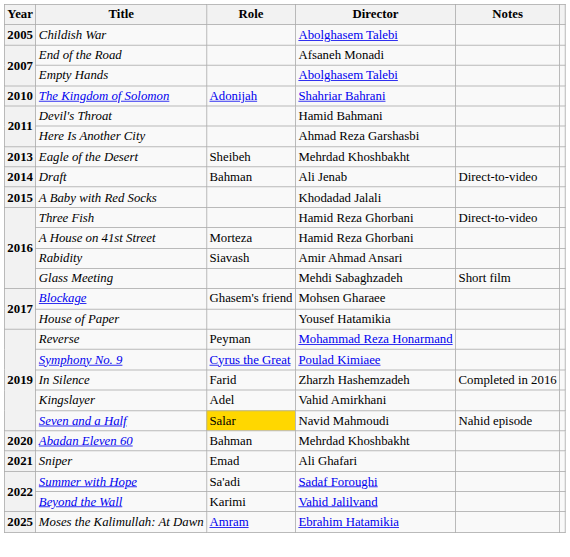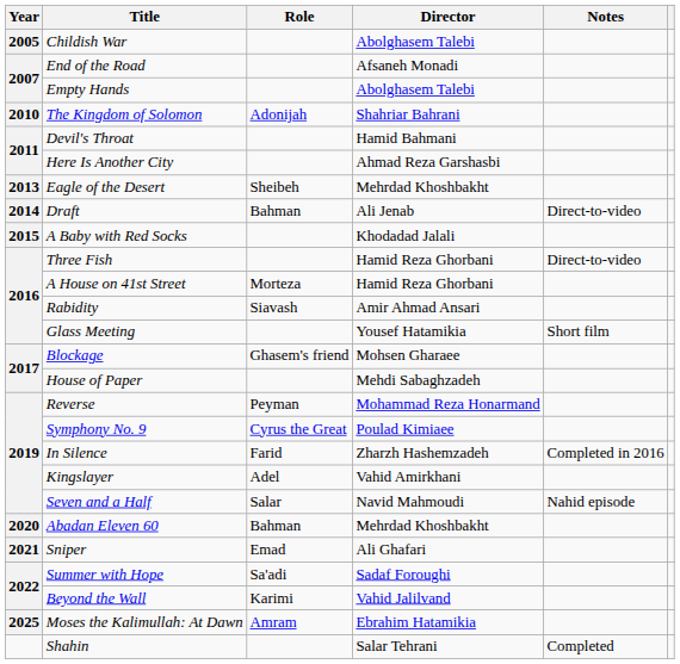 <table class="wikitable plainrowheaders sortable" style="font-size:100%">
 <tr>
 <th scope="col">Year</th>
 <th scope="col">Title</th>
 <th scope="col">Role</th>
 <th scope="col">Director</th>
 <th scope="col">Notes</th>
 <th class="unsortable" scope="col"></th>
 </tr>
 <tr>
 <th scope="row">2005</th>
 <td><em>Childish War</em></td>
 <td></td>
 <td><a href='#'>Abolghasem Talebi</a></td>
 <td></td>
 <td></td>
 </tr>
 <tr>
 <th scope="row" rowspan="2">2007</th>
 <td><em>End of the Road</em></td>
 <td></td>
 <td>Afsaneh Monadi</td>
 <td></td>
 <td></td>
 </tr>
 <tr>
 <td><em>Empty Hands</em></td>
 <td></td>
 <td><a href='#'>Abolghasem Talebi</a></td>
 <td></td>
 <td></td>
 </tr>
 <tr>
 <th scope="row">2010</th>
 <td><em><a href='#'>The Kingdom of Solomon</a></em></td>
 <td><a href='#'>Adonijah</a></td>
 <td><a href='#'>Shahriar Bahrani</a></td>
 <td></td>
 <td></td>
 </tr>
 <tr>
 <th scope="row" rowspan="2">2011</th>
 <td><em>Devil's Throat</em></td>
 <td></td>
 <td>Hamid Bahmani</td>
 <td></td>
 <td></td>
 </tr>
 <tr>
 <td><em>Here Is Another City</em></td>
 <td></td>
 <td>Ahmad Reza Garshasbi</td>
 <td></td>
 <td></td>
 </tr>
 <tr>
 <th scope="row">2013</th>
 <td><em>Eagle of the Desert</em></td>
 <td>Sheibeh</td>
 <td>Mehrdad Khoshbakht</td>
 <td></td>
 <td></td>
 </tr>
 <tr>
 <th scope="row">2014</th>
 <td><em>Draft</em></td>
 <td>Bahman</td>
 <td>Ali Jenab</td>
 <td>Direct-to-video</td>
 <td></td>
 </tr>
 <tr>
 <th scope="row">2015</th>
 <td><em>A Baby with Red Socks</em></td>
 <td></td>
 <td>Khodadad Jalali</td>
 <td></td>
 <td></td>
 </tr>
 <tr>
 <th scope="row" rowspan="4">2016</th>
 <td><em>Three Fish</em></td>
 <td></td>
 <td>Hamid Reza Ghorbani</td>
 <td>Direct-to-video</td>
 <td></td>
 </tr>
 <tr>
 <td><em>A House on 41st Street</em></td>
 <td>Morteza</td>
 <td>Hamid Reza Ghorbani</td>
 <td></td>
 <td></td>
 </tr>
 <tr>
 <td><em>Rabidity</em></td>
 <td>Siavash</td>
 <td>Amir Ahmad Ansari</td>
 <td></td>
 <td></td>
 </tr>
 <tr>
 <td><em>Glass Meeting</em></td>
 <td></td>
-<td>Mehdi Sabaghzadeh</td>
+<td>Yousef Hatamikia</td>
 <td>Short film</td>
 <td></td>
 </tr>
 <tr>
 <th scope="row" rowspan="2">2017</th>
 <td><em><a href='#'>Blockage</a></em></td>
 <td>Ghasem's  friend</td>
 <td>Mohsen Gharaee</td>
 <td></td>
 <td></td>
 </tr>
 <tr>
 <td><em>House of Paper</em></td>
 <td></td>
-<td>Yousef Hatamikia</td>
+<td>Mehdi Sabaghzadeh</td>
 <td></td>
 <td></td>
 </tr>
 <tr>
 <th scope="row" rowspan="5">2019</th>
 <td><em>Reverse</em></td>
 <td>Peyman</td>
 <td><a href='#'>Mohammad Reza Honarmand</a></td>
 <td></td>
 <td></td>
 </tr>
 <tr>
 <td><a href='#'><em>Symphony No. 9</em></a></td>
 <td><a href='#'>Cyrus the Great</a></td>
 <td><a href='#'>Poulad Kimiaee</a></td>
 <td></td>
 <td></td>
 </tr>
 <tr>
 <td><em>In Silence</em></td>
 <td>Farid</td>
 <td>Zharzh Hashemzadeh</td>
 <td>Completed in 2016</td>
 <td></td>
 </tr>
 <tr>
 <td><em>Kingslayer</em></td>
 <td>Adel</td>
 <td>Vahid Amirkhani</td>
 <td></td>
 <td></td>
 </tr>
 <tr>
 <td><a href='#'><em>Seven and a Half</em></a></td>
-<td style="background: gold;">Salar</td>
+<td>Salar</td>
 <td>Navid Mahmoudi</td>
 <td>Nahid episode</td>
 <td></td>
 </tr>
 <tr>
 <th scope="row">2020</th>
 <td><em><a href='#'>Abadan Eleven 60</a></em></td>
 <td>Bahman</td>
 <td>Mehrdad Khoshbakht</td>
 <td></td>
 <td></td>
 </tr>
 <tr>
 <th scope="row">2021</th>
 <td><em>Sniper</em></td>
 <td>Emad</td>
 <td>Ali Ghafari</td>
 <td></td>
 <td></td>
 </tr>
 <tr>
 <th scope="row" rowspan="2">2022</th>
 <td><em><a href='#'>Summer with Hope</a></em></td>
 <td>Sa'adi</td>
 <td><a href='#'>Sadaf Foroughi</a></td>
 <td></td>
 <td></td>
 </tr>
 <tr>
 <td><em><a href='#'>Beyond the Wall</a></em></td>
 <td>Karimi</td>
 <td><a href='#'>Vahid Jalilvand</a></td>
 <td></td>
 <td></td>
 </tr>
 <tr>
 <th scope="row">2025</th>
 <td><em>Moses the Kalimullah: At Dawn</em></td>
 <td><a href='#'>Amram</a></td>
 <td><a href='#'>Ebrahim Hatamikia</a></td>
 <td></td>
 <td></td>
 </tr>
+<tr>
+<td></td>
+<td><em>Shahin</em></td>
+<td></td>
+<td>Salar Tehrani</td>
+<td>Completed</td>
+<td></td>
+</tr>
 </table>
